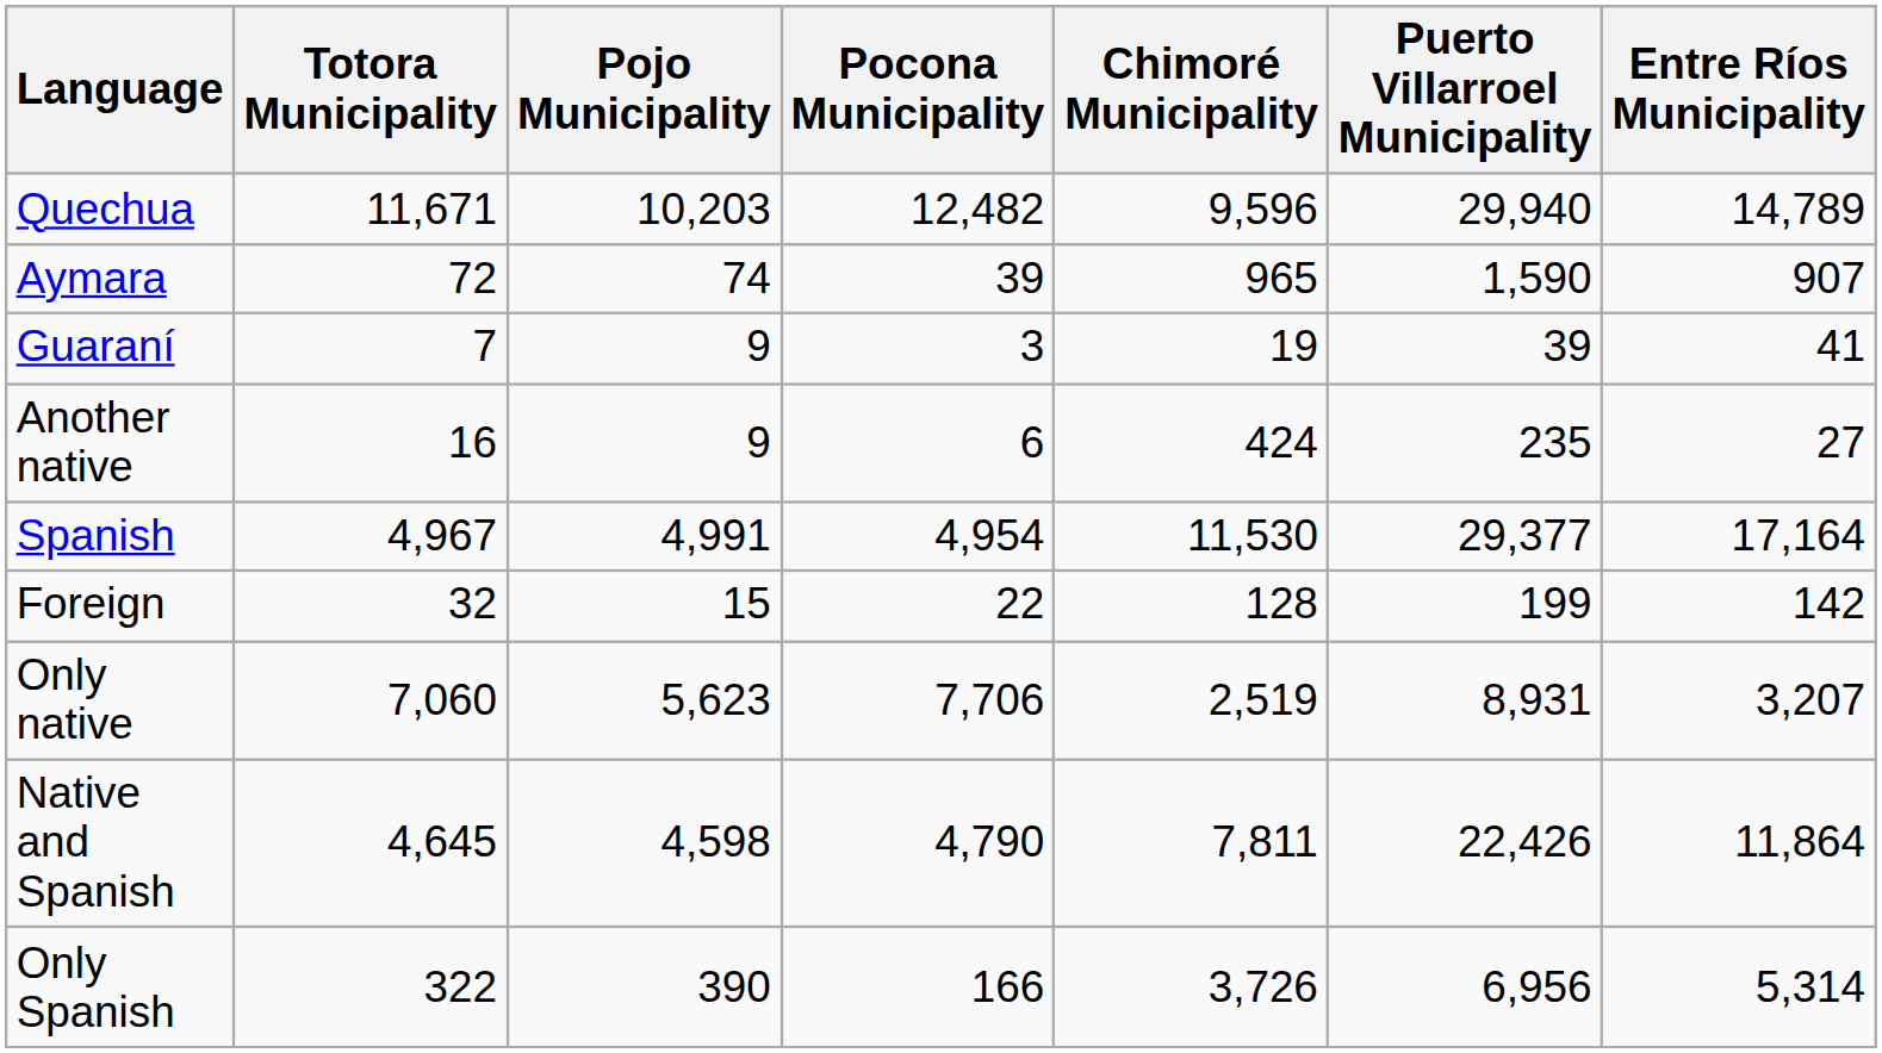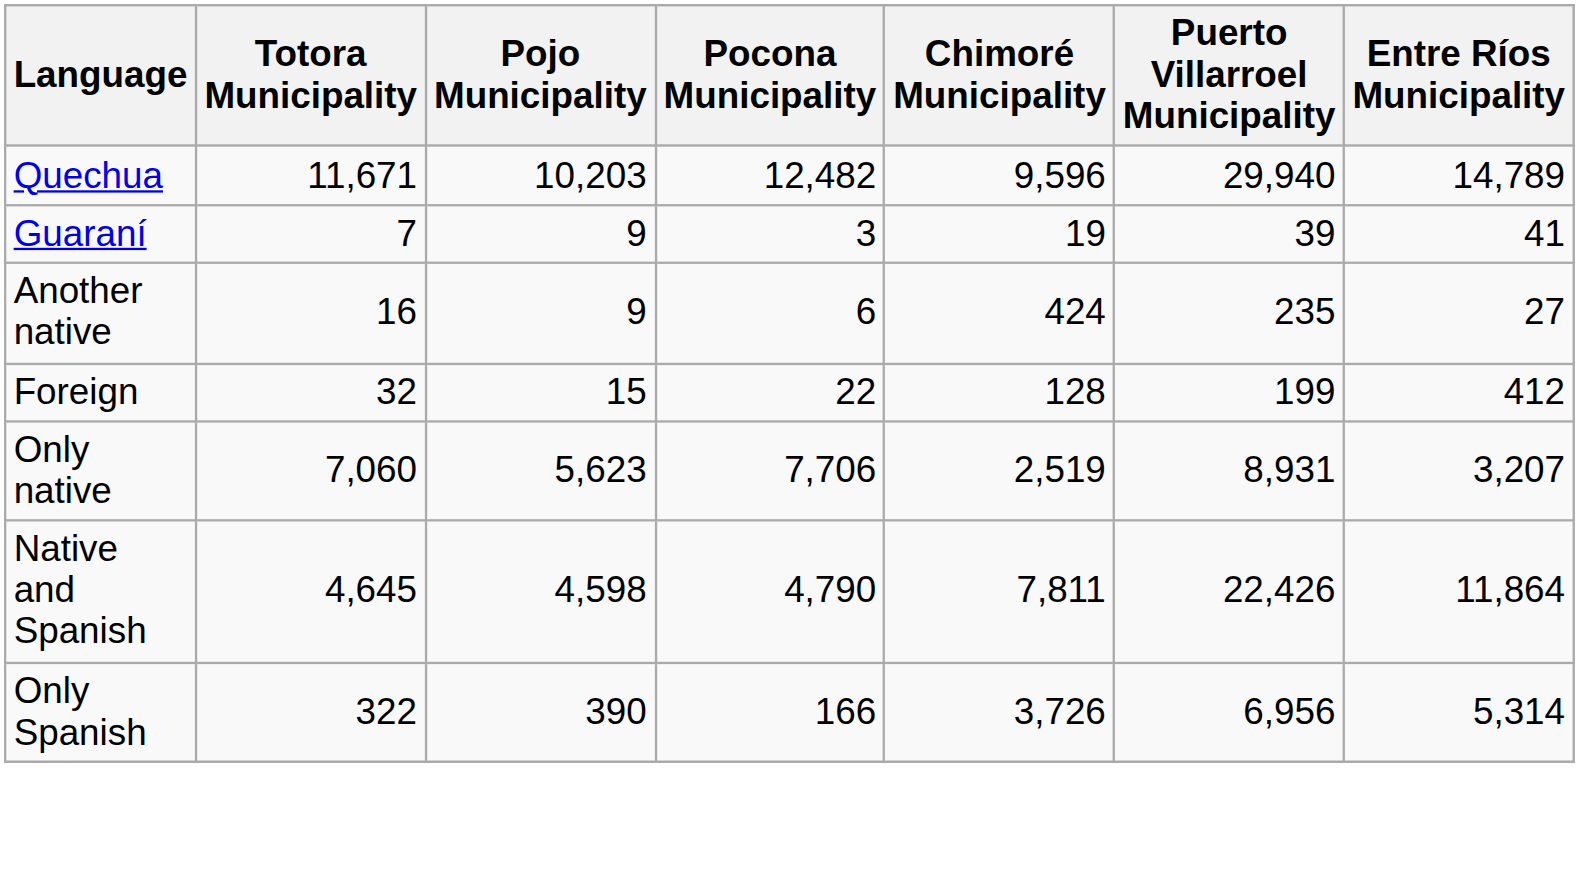 <table class="wikitable" border="1" style="width:45%;" border="1">
 <tr bgcolor=silver>
 <th><strong>Language</strong></th>
 <th><strong>Totora Municipality</strong></th>
 <th><strong>Pojo Municipality</strong></th>
 <th><strong>Pocona Municipality</strong></th>
 <th><strong>Chimoré Municipality</strong></th>
 <th><strong>Puerto Villarroel Municipality</strong></th>
 <th><strong>Entre Ríos Municipality</strong></th>
 </tr>
 <tr>
 <td><a href='#'>Quechua</a></td>
 <td align="right">11,671</td>
 <td align="right">10,203</td>
 <td align="right">12,482</td>
 <td align="right">9,596</td>
 <td align="right">29,940</td>
 <td align="right">14,789</td>
 </tr>
 <tr>
-<td><a href='#'>Aymara</a></td>
-<td align="right">72</td>
-<td align="right">74</td>
-<td align="right">39</td>
-<td align="right">965</td>
-<td align="right">1,590</td>
-<td align="right">907</td>
-</tr>
-<tr>
 <td><a href='#'>Guaraní</a></td>
 <td align="right">7</td>
 <td align="right">9</td>
 <td align="right">3</td>
 <td align="right">19</td>
 <td align="right">39</td>
 <td align="right">41</td>
 </tr>
 <tr>
 <td>Another native</td>
 <td align="right">16</td>
 <td align="right">9</td>
 <td align="right">6</td>
 <td align="right">424</td>
 <td align="right">235</td>
 <td align="right">27</td>
 </tr>
 <tr>
-<td><a href='#'>Spanish</a></td>
-<td align="right">4,967</td>
-<td align="right">4,991</td>
-<td align="right">4,954</td>
-<td align="right">11,530</td>
-<td align="right">29,377</td>
-<td align="right">17,164</td>
-</tr>
-<tr>
 <td>Foreign</td>
 <td align="right">32</td>
 <td align="right">15</td>
 <td align="right">22</td>
 <td align="right">128</td>
 <td align="right">199</td>
-<td align="right">142</td>
+<td align="right">412</td>
 </tr>
 <tr>
 <td>Only native</td>
 <td align="right">7,060</td>
 <td align="right">5,623</td>
 <td align="right">7,706</td>
 <td align="right">2,519</td>
 <td align="right">8,931</td>
 <td align="right">3,207</td>
 </tr>
 <tr>
 <td>Native and Spanish</td>
 <td align="right">4,645</td>
 <td align="right">4,598</td>
 <td align="right">4,790</td>
 <td align="right">7,811</td>
 <td align="right">22,426</td>
 <td align="right">11,864</td>
 </tr>
 <tr>
 <td>Only Spanish</td>
 <td align="right">322</td>
 <td align="right">390</td>
 <td align="right">166</td>
 <td align="right">3,726</td>
 <td align="right">6,956</td>
 <td align="right">5,314</td>
 </tr>
 <tr>
 </tr>
 </table>
